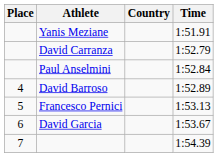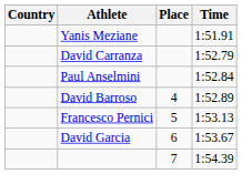 <table class="wikitable">
 <tr>
+<th>Country</th>
+<th>Athlete</th>
 <th>Place</th>
-<th>Athlete</th>
-<th>Country</th>
 <th>Time</th>
 </tr>
 <tr>
+<td></td>
+<td><a href='#'>Yanis Meziane</a></td>
 <td align=center></td>
-<td><a href='#'>Yanis Meziane</a></td>
-<td></td>
 <td>1:51.91</td>
 </tr>
 <tr>
+<td></td>
+<td><a href='#'>David Carranza</a></td>
 <td align=center></td>
-<td><a href='#'>David Carranza</a></td>
-<td></td>
 <td>1:52.79</td>
 </tr>
 <tr>
+<td></td>
+<td><a href='#'>Paul Anselmini</a></td>
 <td align=center></td>
-<td><a href='#'>Paul Anselmini</a></td>
-<td></td>
 <td>1:52.84</td>
 </tr>
 <tr>
+<td></td>
+<td><a href='#'>David Barroso</a></td>
 <td align=center>4</td>
-<td><a href='#'>David Barroso</a></td>
-<td></td>
 <td>1:52.89</td>
 </tr>
 <tr>
+<td></td>
+<td><a href='#'>Francesco Pernici</a></td>
 <td align=center>5</td>
-<td><a href='#'>Francesco Pernici</a></td>
-<td></td>
 <td>1:53.13</td>
 </tr>
 <tr>
+<td></td>
+<td><a href='#'>David Garcia</a></td>
 <td align=center>6</td>
-<td><a href='#'>David Garcia</a></td>
-<td></td>
 <td>1:53.67</td>
 </tr>
 <tr>
-<td align=center>7</td>
 <td></td>
 <td></td>
+<td align=center>7</td>
 <td>1:54.39</td>
 </tr>
 </table>
